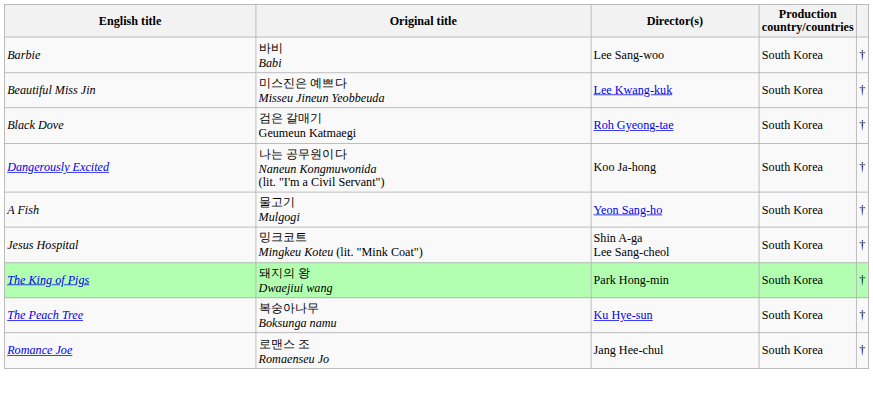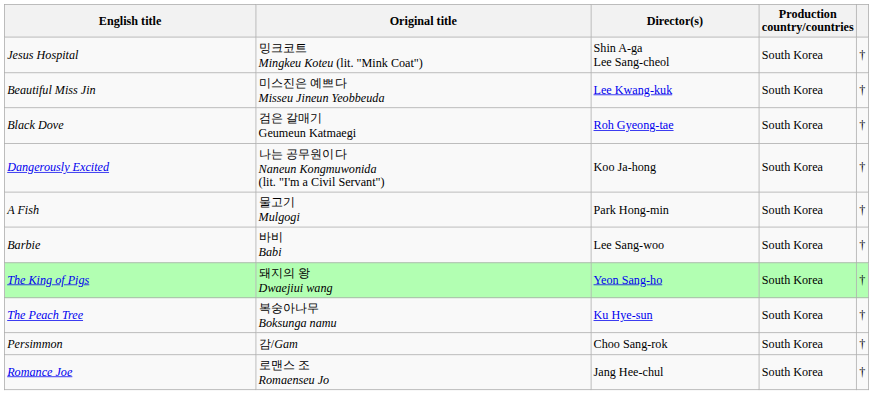 <table class="sortable wikitable" width="90%" cellpadding="5">
 <tr>
 <th width="30%">English title</th>
 <th width="40%">Original title</th>
 <th width="20%">Director(s)</th>
 <th width="10%">Production country/countries</th>
 <th width="3%"></th>
 </tr>
 <tr>
-<td><em>Barbie</em></td>
-<td>바비<br><em>Babi</em></td>
-<td>Lee Sang-woo</td>
+<td><em>Jesus Hospital</em></td>
+<td>밍크코트<br><em>Mingkeu Koteu</em> (lit. "Mink Coat")</td>
+<td>Shin A-ga<br>Lee Sang-cheol</td>
 <td>South Korea</td>
 <td>†</td>
 </tr>
 <tr>
 <td><em>Beautiful Miss Jin</em></td>
 <td>미스진은 예쁘다<br><em>Misseu Jineun Yeobbeuda</em></td>
 <td><a href='#'>Lee Kwang-kuk</a></td>
 <td>South Korea</td>
 <td>†</td>
 </tr>
 <tr>
 <td><em>Black Dove</em></td>
 <td>검은 갈매기<br>Geumeun Katmaegi</td>
 <td><a href='#'>Roh Gyeong-tae</a></td>
 <td>South Korea</td>
 <td>†</td>
 </tr>
 <tr>
 <td><em><a href='#'>Dangerously Excited</a></em></td>
 <td>나는 공무원이다<br><em>Naneun Kongmuwonida</em><br>(lit. "I'm a Civil Servant")</td>
 <td>Koo Ja-hong</td>
 <td>South Korea</td>
 <td>†</td>
 </tr>
 <tr>
 <td><em>A Fish</em></td>
 <td>물고기<br><em>Mulgogi</em></td>
-<td><a href='#'>Yeon Sang-ho</a></td>
+<td>Park Hong-min</td>
 <td>South Korea</td>
 <td>†</td>
 </tr>
 <tr>
-<td><em>Jesus Hospital</em></td>
-<td>밍크코트<br><em>Mingkeu Koteu</em> (lit. "Mink Coat")</td>
-<td>Shin A-ga<br>Lee Sang-cheol</td>
+<td><em>Barbie</em></td>
+<td>바비<br><em>Babi</em></td>
+<td>Lee Sang-woo</td>
 <td>South Korea</td>
 <td>†</td>
 </tr>
 <tr style="background:#B2FFB2;">
 <td><em><a href='#'>The King of Pigs</a></em></td>
 <td>돼지의 왕<br><em>Dwaejiui wang</em></td>
-<td>Park Hong-min</td>
+<td><a href='#'>Yeon Sang-ho</a></td>
 <td>South Korea</td>
 <td>†</td>
 </tr>
 <tr>
 <td><em><a href='#'>The Peach Tree</a></em></td>
 <td>복숭아나무<br><em>Boksunga namu</em></td>
 <td><a href='#'>Ku Hye-sun</a></td>
 <td>South Korea</td>
 <td>†</td>
 </tr>
 <tr>
+<td><em>Persimmon</em></td>
+<td>감/<em>Gam</em></td>
+<td>Choo Sang-rok</td>
+<td>South Korea</td>
+<td>†</td>
+</tr>
+<tr>
 <td><em><a href='#'>Romance Joe</a></em></td>
 <td>로맨스 조<br><em>Romaenseu Jo</em></td>
 <td>Jang Hee-chul</td>
 <td>South Korea</td>
 <td>†</td>
 </tr>
 </table>
